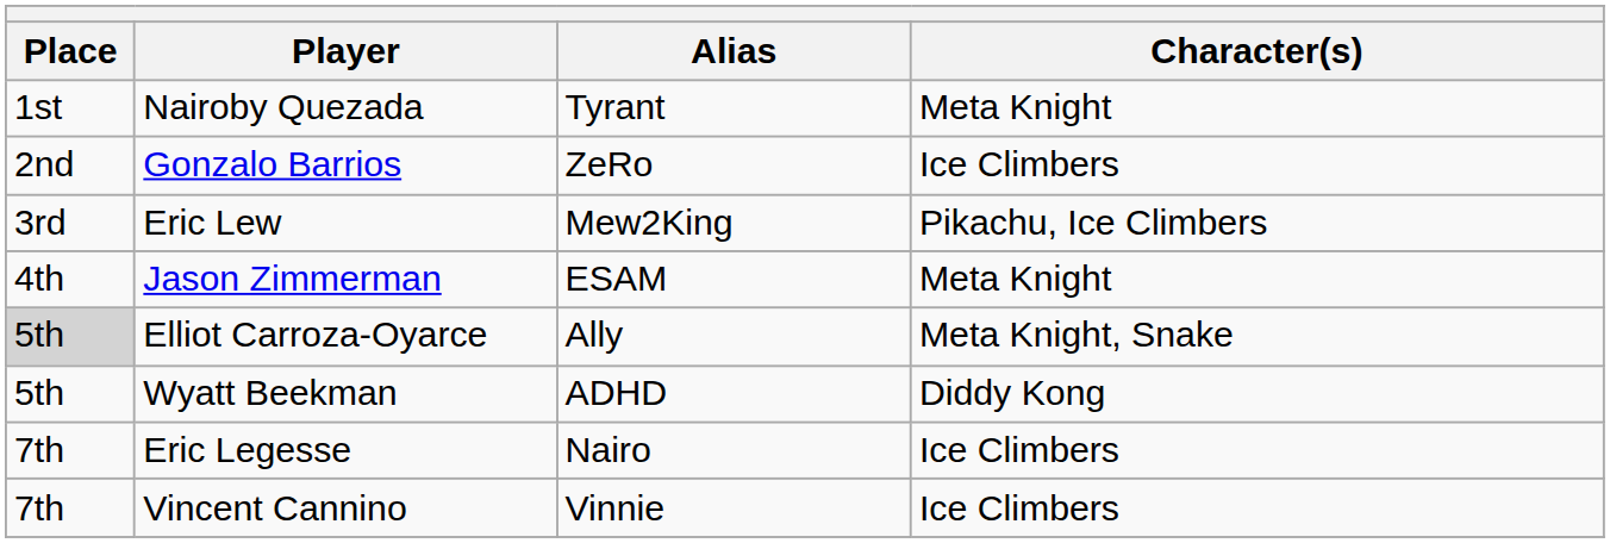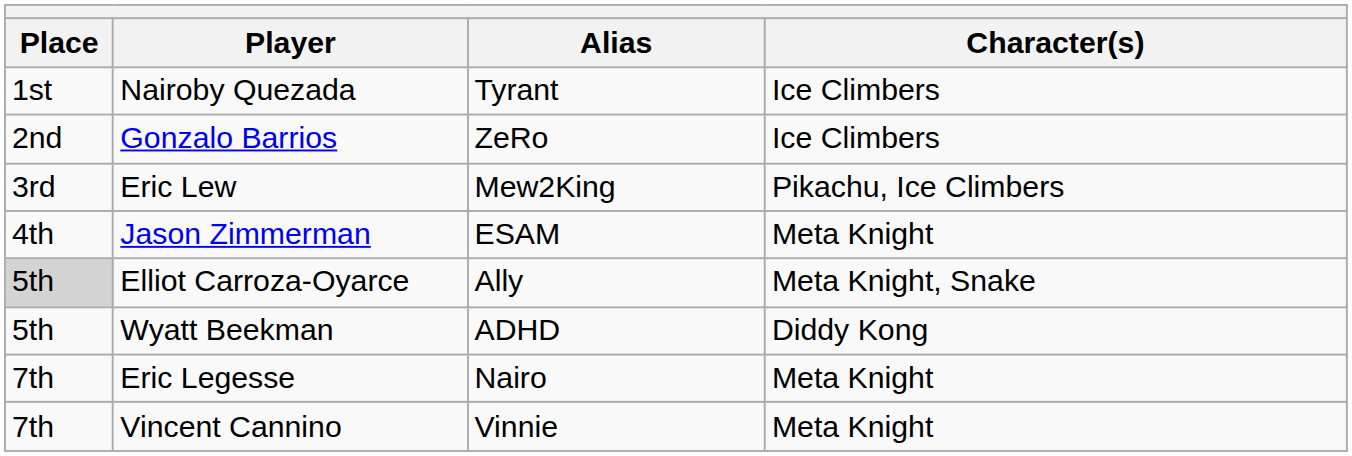 <table class="wikitable">
 <tr>
 <th colspan=4></th>
 </tr>
 <tr>
 <th style="width:50px;">Place</th>
 <th style="width:180px;">Player</th>
 <th style="width:150px;">Alias</th>
 <th style="width:300px;">Character(s)</th>
 </tr>
 <tr>
 <td>1st</td>
 <td> Nairoby Quezada</td>
 <td>Tyrant</td>
-<td>Meta Knight</td>
+<td>Ice Climbers</td>
 </tr>
 <tr>
 <td>2nd</td>
 <td> <a href='#'>Gonzalo Barrios</a></td>
 <td>ZeRo</td>
 <td>Ice Climbers</td>
 </tr>
 <tr>
 <td>3rd</td>
 <td> Eric Lew</td>
 <td>Mew2King</td>
 <td>Pikachu, Ice Climbers</td>
 </tr>
 <tr>
 <td>4th</td>
 <td> <a href='#'>Jason Zimmerman</a></td>
 <td>ESAM</td>
 <td>Meta Knight</td>
 </tr>
 <tr>
 <td style="background: lightgrey;">5th</td>
 <td> Elliot Carroza-Oyarce</td>
 <td>Ally</td>
 <td>Meta Knight, Snake</td>
 </tr>
 <tr>
 <td>5th</td>
 <td> Wyatt Beekman</td>
 <td>ADHD</td>
 <td>Diddy Kong</td>
 </tr>
 <tr>
 <td>7th</td>
 <td> Eric Legesse</td>
 <td>Nairo</td>
-<td>Ice Climbers</td>
+<td>Meta Knight</td>
 </tr>
 <tr>
 <td>7th</td>
 <td> Vincent Cannino</td>
 <td>Vinnie</td>
-<td>Ice Climbers</td>
+<td>Meta Knight</td>
 </tr>
 </table>
